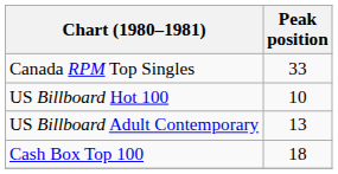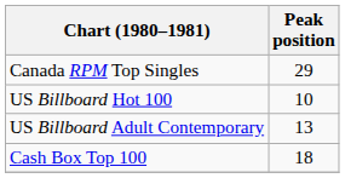 <table class="wikitable sortable">
 <tr>
 <th>Chart (1980–1981)</th>
 <th>Peak<br>position</th>
 </tr>
 <tr>
 <td>Canada <em><a href='#'>RPM</a></em> Top Singles</td>
-<td style="text-align:center;">33</td>
+<td style="text-align:center;">29</td>
 </tr>
 <tr>
 <td>US <em>Billboard</em> <a href='#'>Hot 100</a></td>
 <td style="text-align:center;">10</td>
 </tr>
 <tr>
 <td>US <em>Billboard</em> <a href='#'>Adult Contemporary</a></td>
 <td style="text-align:center;">13</td>
 </tr>
 <tr>
 <td U.S. ><a href='#'>Cash Box Top 100</a></td>
 <td style="text-align:center;">18</td>
 </tr>
 <tr>
 </tr>
 </table>
